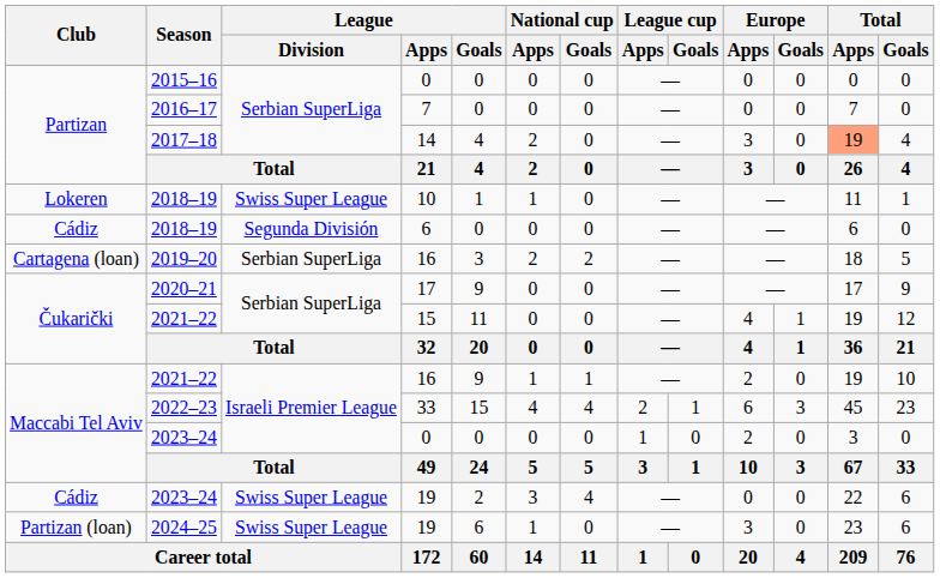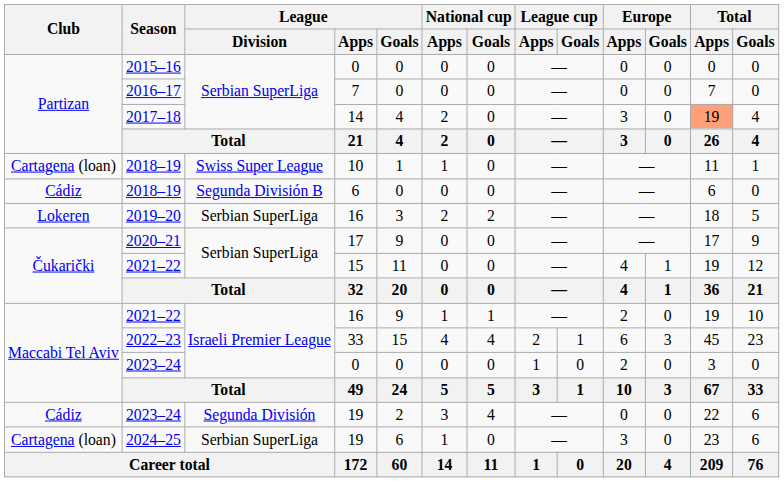 <table class="wikitable" style="text-align:center">
 <tr>
 <th rowspan="2">Club</th>
 <th rowspan="2">Season</th>
 <th colspan="3">League</th>
 <th colspan="2">National cup</th>
 <th colspan="2">League cup</th>
 <th colspan="2">Europe</th>
 <th colspan="2">Total</th>
 </tr>
 <tr>
 <th>Division</th>
 <th>Apps</th>
 <th>Goals</th>
 <th>Apps</th>
 <th>Goals</th>
 <th>Apps</th>
 <th>Goals</th>
 <th>Apps</th>
 <th>Goals</th>
 <th>Apps</th>
 <th>Goals</th>
 </tr>
 <tr>
 <td rowspan="4"><a href='#'>Partizan</a></td>
 <td><a href='#'>2015–16</a></td>
 <td rowspan=3><a href='#'>Serbian SuperLiga</a></td>
 <td>0</td>
 <td>0</td>
 <td>0</td>
 <td>0</td>
 <td colspan="2">—</td>
 <td>0</td>
 <td>0</td>
 <td>0</td>
 <td>0</td>
 </tr>
 <tr>
 <td><a href='#'>2016–17</a></td>
 <td>7</td>
 <td>0</td>
 <td>0</td>
 <td>0</td>
 <td colspan="2">—</td>
 <td>0</td>
 <td>0</td>
 <td>7</td>
 <td>0</td>
 </tr>
 <tr>
 <td><a href='#'>2017–18</a></td>
 <td>14</td>
 <td>4</td>
 <td>2</td>
 <td>0</td>
 <td colspan="2">—</td>
 <td>3</td>
 <td>0</td>
 <td style="background: lightsalmon;">19</td>
 <td>4</td>
 </tr>
 <tr>
 <th colspan="2">Total</th>
 <th>21</th>
 <th>4</th>
 <th>2</th>
 <th>0</th>
 <th colspan="2">—</th>
 <th>3</th>
 <th>0</th>
 <th>26</th>
 <th>4</th>
 </tr>
 <tr>
-<td><a href='#'>Lokeren</a></td>
+<td><a href='#'>Cartagena</a> (loan)</td>
 <td><a href='#'>2018–19</a></td>
 <td><a href='#'>Swiss Super League</a></td>
 <td>10</td>
 <td>1</td>
 <td>1</td>
 <td>0</td>
 <td colspan="2">—</td>
 <td colspan="2">—</td>
 <td>11</td>
 <td>1</td>
 </tr>
 <tr>
 <td><a href='#'>Cádiz</a></td>
 <td><a href='#'>2018–19</a></td>
-<td><a href='#'>Segunda División</a></td>
+<td><a href='#'>Segunda División B</a></td>
 <td>6</td>
 <td>0</td>
 <td>0</td>
 <td>0</td>
 <td colspan="2">—</td>
 <td colspan="2">—</td>
 <td>6</td>
 <td>0</td>
 </tr>
 <tr>
-<td><a href='#'>Cartagena</a> (loan)</td>
+<td><a href='#'>Lokeren</a></td>
 <td><a href='#'>2019–20</a></td>
 <td>Serbian SuperLiga</td>
 <td>16</td>
 <td>3</td>
 <td>2</td>
 <td>2</td>
 <td colspan="2">—</td>
 <td colspan="2">—</td>
 <td>18</td>
 <td>5</td>
 </tr>
 <tr>
 <td rowspan="3"><a href='#'>Čukarički</a></td>
 <td><a href='#'>2020–21</a></td>
 <td rowspan="2">Serbian SuperLiga</td>
 <td>17</td>
 <td>9</td>
 <td>0</td>
 <td>0</td>
 <td colspan="2">—</td>
 <td colspan="2">—</td>
 <td>17</td>
 <td>9</td>
 </tr>
 <tr>
 <td><a href='#'>2021–22</a></td>
 <td>15</td>
 <td>11</td>
 <td>0</td>
 <td>0</td>
 <td colspan="2">—</td>
 <td>4</td>
 <td>1</td>
 <td>19</td>
 <td>12</td>
 </tr>
 <tr>
 <th colspan="2">Total</th>
 <th>32</th>
 <th>20</th>
 <th>0</th>
 <th>0</th>
 <th colspan="2">—</th>
 <th>4</th>
 <th>1</th>
 <th>36</th>
 <th>21</th>
 </tr>
 <tr>
 <td rowspan="4"><a href='#'>Maccabi Tel Aviv</a></td>
 <td><a href='#'>2021–22</a></td>
 <td rowspan="3"><a href='#'>Israeli Premier League</a></td>
 <td>16</td>
 <td>9</td>
 <td>1</td>
 <td>1</td>
 <td colspan="2">—</td>
 <td>2</td>
 <td>0</td>
 <td>19</td>
 <td>10</td>
 </tr>
 <tr>
 <td><a href='#'>2022–23</a></td>
 <td>33</td>
 <td>15</td>
 <td>4</td>
 <td>4</td>
 <td>2</td>
 <td>1</td>
 <td>6</td>
 <td>3</td>
 <td>45</td>
 <td>23</td>
 </tr>
 <tr>
 <td><a href='#'>2023–24</a></td>
 <td>0</td>
 <td>0</td>
 <td>0</td>
 <td>0</td>
 <td>1</td>
 <td>0</td>
 <td>2</td>
 <td>0</td>
 <td>3</td>
 <td>0</td>
 </tr>
 <tr>
 <th colspan="2">Total</th>
 <th>49</th>
 <th>24</th>
 <th>5</th>
 <th>5</th>
 <th>3</th>
 <th>1</th>
 <th>10</th>
 <th>3</th>
 <th>67</th>
 <th>33</th>
 </tr>
 <tr>
 <td><a href='#'>Cádiz</a></td>
 <td><a href='#'>2023–24</a></td>
-<td><a href='#'>Swiss Super League</a></td>
+<td><a href='#'>Segunda División</a></td>
 <td>19</td>
 <td>2</td>
 <td>3</td>
 <td>4</td>
 <td colspan="2">—</td>
 <td>0</td>
 <td>0</td>
 <td>22</td>
 <td>6</td>
 </tr>
 <tr>
-<td><a href='#'>Partizan</a> (loan)</td>
+<td><a href='#'>Cartagena</a> (loan)</td>
 <td><a href='#'>2024–25</a></td>
-<td><a href='#'>Swiss Super League</a></td>
+<td>Serbian SuperLiga</td>
 <td>19</td>
 <td>6</td>
 <td>1</td>
 <td>0</td>
 <td colspan="2">—</td>
 <td>3</td>
 <td>0</td>
 <td>23</td>
 <td>6</td>
 </tr>
 <tr>
 <th colspan="3">Career total</th>
 <th>172</th>
 <th>60</th>
 <th>14</th>
 <th>11</th>
 <th>1</th>
 <th>0</th>
 <th>20</th>
 <th>4</th>
 <th>209</th>
 <th>76</th>
 </tr>
 </table>
